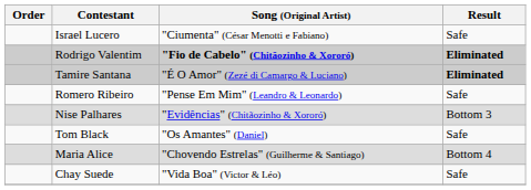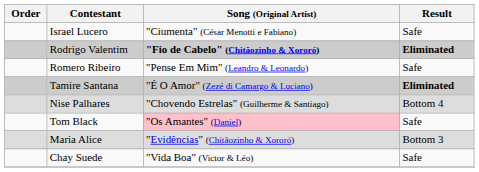 <table class="wikitable" style="font-size:90%; width:70%; text-align: left;">
 <tr>
 <th width="05%">Order</th>
 <th width="15%">Contestant</th>
 <th width="40%">Song <small>(Original Artist)</small></th>
 <th width="10%">Result</th>
 </tr>
 <tr>
 <td></td>
 <td>Israel Lucero</td>
 <td>"Ciumenta" <small>(César Menotti e Fabiano)</small></td>
 <td>Safe</td>
 </tr>
 <tr>
 <td bgcolor="CCCCCC"></td>
 <td bgcolor="CCCCCC">Rodrigo Valentim</td>
 <td bgcolor="CCCCCC"><strong>"Fio de Cabelo" <small>(<a href='#'>Chitãozinho & Xororó</a>)</small></strong></td>
 <td bgcolor="CCCCCC"><strong>Eliminated</strong></td>
 </tr>
 <tr>
+<td></td>
+<td>Romero Ribeiro</td>
+<td>"Pense Em Mim" <small>(<a href='#'>Leandro & Leonardo</a>)</small></td>
+<td>Safe</td>
+</tr>
+<tr>
 <td bgcolor="CCCCCC"></td>
 <td bgcolor="CCCCCC">Tamire Santana</td>
 <td bgcolor="CCCCCC">"É O Amor" <small>(<a href='#'>Zezé di Camargo & Luciano</a>)</small></td>
 <td bgcolor="CCCCCC"><strong>Eliminated</strong></td>
 </tr>
 <tr>
-<td></td>
-<td>Romero Ribeiro</td>
-<td>"Pense Em Mim" <small>(<a href='#'>Leandro & Leonardo</a>)</small></td>
-<td>Safe</td>
-</tr>
-<tr>
 <td bgcolor="DDDDDD"></td>
 <td bgcolor="DDDDDD">Nise Palhares</td>
-<td bgcolor="DDDDDD">"<a href='#'>Evidências</a>" <small>(<a href='#'>Chitãozinho & Xororó</a>)</small></td>
-<td bgcolor="DDDDDD">Bottom 3</td>
+<td bgcolor="DDDDDD">"Chovendo Estrelas" <small>(Guilherme & Santiago)</small></td>
+<td bgcolor="DDDDDD">Bottom 4</td>
 </tr>
 <tr>
 <td></td>
 <td>Tom Black</td>
-<td>"Os Amantes" <small>(<a href='#'>Daniel</a>)</small></td>
+<td style="background: pink;">"Os Amantes" <small>(<a href='#'>Daniel</a>)</small></td>
 <td>Safe</td>
 </tr>
 <tr>
 <td bgcolor="DDDDDD"></td>
 <td bgcolor="DDDDDD">Maria Alice</td>
-<td bgcolor="DDDDDD">"Chovendo Estrelas" <small>(Guilherme & Santiago)</small></td>
-<td bgcolor="DDDDDD">Bottom 4</td>
+<td bgcolor="DDDDDD">"<a href='#'>Evidências</a>" <small>(<a href='#'>Chitãozinho & Xororó</a>)</small></td>
+<td bgcolor="DDDDDD">Bottom 3</td>
 </tr>
 <tr>
 <td></td>
 <td>Chay Suede</td>
 <td>"Vida Boa" <small>(Victor & Léo)</small></td>
 <td>Safe</td>
 </tr>
 <tr>
 </tr>
 </table>
